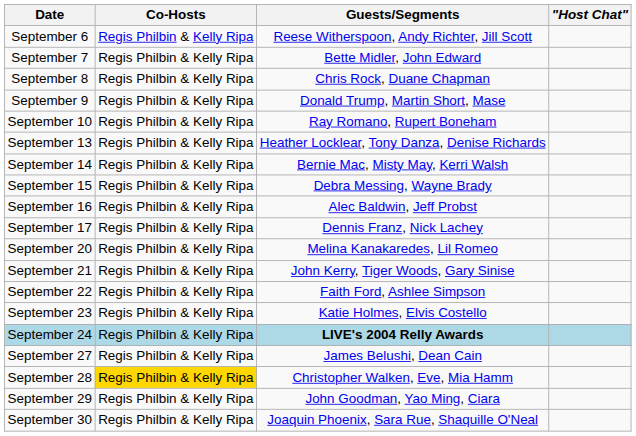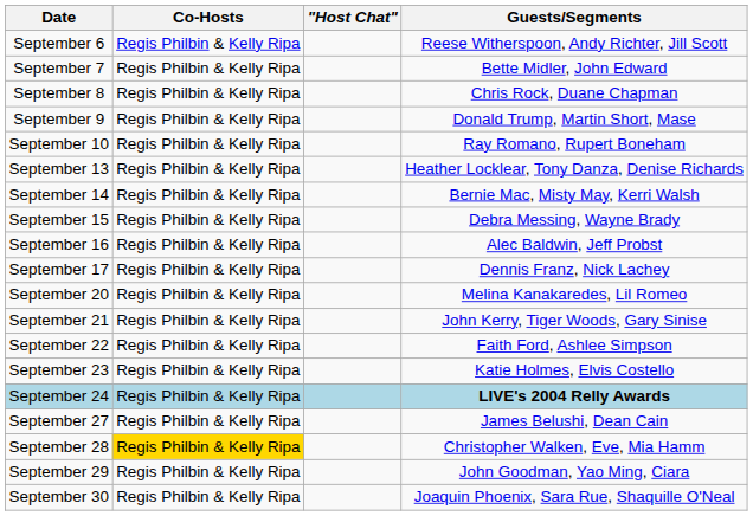 <table class="wikitable sortable" style="text-align:center;">
 <tr>
 <th>Date</th>
 <th>Co-Hosts</th>
+<th><em>"Host Chat"</em></th>
 <th>Guests/Segments</th>
-<th><em>"Host Chat"</em></th>
 </tr>
 <tr>
 <td>September 6</td>
 <td><a href='#'>Regis Philbin</a> & <a href='#'>Kelly Ripa</a></td>
+<td></td>
 <td><a href='#'>Reese Witherspoon</a>, <a href='#'>Andy Richter</a>, <a href='#'>Jill Scott</a></td>
-<td></td>
 </tr>
 <tr>
 <td>September 7</td>
 <td>Regis Philbin & Kelly Ripa</td>
+<td></td>
 <td><a href='#'>Bette Midler</a>, <a href='#'>John Edward</a></td>
-<td></td>
 </tr>
 <tr>
 <td>September 8</td>
 <td>Regis Philbin & Kelly Ripa</td>
+<td></td>
 <td><a href='#'>Chris Rock</a>, <a href='#'>Duane Chapman</a></td>
-<td></td>
 </tr>
 <tr>
 <td>September 9</td>
 <td>Regis Philbin & Kelly Ripa</td>
+<td></td>
 <td><a href='#'>Donald Trump</a>, <a href='#'>Martin Short</a>, <a href='#'>Mase</a></td>
-<td></td>
 </tr>
 <tr>
 <td>September 10</td>
 <td>Regis Philbin & Kelly Ripa</td>
+<td></td>
 <td><a href='#'>Ray Romano</a>, <a href='#'>Rupert Boneham</a></td>
-<td></td>
 </tr>
 <tr>
 <td>September 13</td>
 <td>Regis Philbin & Kelly Ripa</td>
+<td></td>
 <td><a href='#'>Heather Locklear</a>, <a href='#'>Tony Danza</a>, <a href='#'>Denise Richards</a></td>
-<td></td>
 </tr>
 <tr>
 <td>September 14</td>
 <td>Regis Philbin & Kelly Ripa</td>
+<td></td>
 <td><a href='#'>Bernie Mac</a>, <a href='#'>Misty May</a>, <a href='#'>Kerri Walsh</a></td>
-<td></td>
 </tr>
 <tr>
 <td>September 15</td>
 <td>Regis Philbin & Kelly Ripa</td>
+<td></td>
 <td><a href='#'>Debra Messing</a>, <a href='#'>Wayne Brady</a></td>
-<td></td>
 </tr>
 <tr>
 <td>September 16</td>
 <td>Regis Philbin & Kelly Ripa</td>
+<td></td>
 <td><a href='#'>Alec Baldwin</a>, <a href='#'>Jeff Probst</a></td>
-<td></td>
 </tr>
 <tr>
 <td>September 17</td>
 <td>Regis Philbin & Kelly Ripa</td>
+<td></td>
 <td><a href='#'>Dennis Franz</a>, <a href='#'>Nick Lachey</a></td>
-<td></td>
 </tr>
 <tr>
 <td>September 20</td>
 <td>Regis Philbin & Kelly Ripa</td>
+<td></td>
 <td><a href='#'>Melina Kanakaredes</a>, <a href='#'>Lil Romeo</a></td>
-<td></td>
 </tr>
 <tr>
 <td>September 21</td>
 <td>Regis Philbin & Kelly Ripa</td>
+<td></td>
 <td><a href='#'>John Kerry</a>, <a href='#'>Tiger Woods</a>, <a href='#'>Gary Sinise</a></td>
-<td></td>
 </tr>
 <tr>
 <td>September 22</td>
 <td>Regis Philbin & Kelly Ripa</td>
+<td></td>
 <td><a href='#'>Faith Ford</a>, <a href='#'>Ashlee Simpson</a></td>
-<td></td>
 </tr>
 <tr>
 <td>September 23</td>
 <td>Regis Philbin & Kelly Ripa</td>
+<td></td>
 <td><a href='#'>Katie Holmes</a>, <a href='#'>Elvis Costello</a></td>
-<td></td>
 </tr>
 <tr style="background:lightblue;">
 <td>September 24</td>
 <td>Regis Philbin & Kelly Ripa</td>
+<td></td>
 <td><strong>LIVE's 2004 Relly Awards</strong></td>
-<td></td>
 </tr>
 <tr>
 <td>September 27</td>
 <td>Regis Philbin & Kelly Ripa</td>
+<td></td>
 <td><a href='#'>James Belushi</a>, <a href='#'>Dean Cain</a></td>
-<td></td>
 </tr>
 <tr>
 <td>September 28</td>
 <td style="background: gold;">Regis Philbin & Kelly Ripa</td>
+<td></td>
 <td><a href='#'>Christopher Walken</a>, <a href='#'>Eve</a>, <a href='#'>Mia Hamm</a></td>
-<td></td>
 </tr>
 <tr>
 <td>September 29</td>
 <td>Regis Philbin & Kelly Ripa</td>
+<td></td>
 <td><a href='#'>John Goodman</a>, <a href='#'>Yao Ming</a>, <a href='#'>Ciara</a></td>
-<td></td>
 </tr>
 <tr>
 <td>September 30</td>
 <td>Regis Philbin & Kelly Ripa</td>
+<td></td>
 <td><a href='#'>Joaquin Phoenix</a>, <a href='#'>Sara Rue</a>, <a href='#'>Shaquille O'Neal</a></td>
-<td></td>
 </tr>
 </table>
